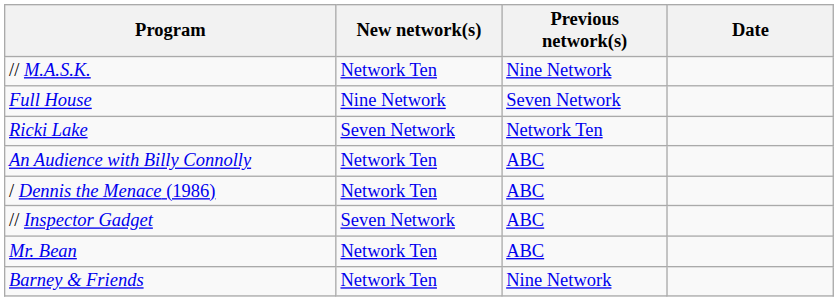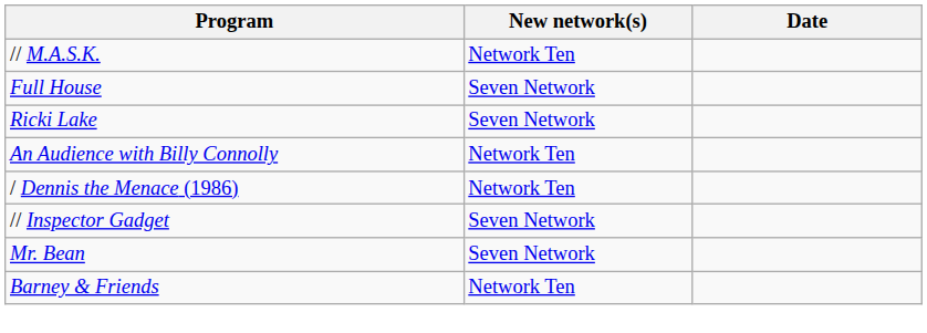 <table class="wikitable sortable" width="100%" style="font-size:87%;">
 <tr bgcolor="#efefef">
 <th width=40%>Program</th>
 <th width=20%>New network(s)</th>
-<th width=20%>Previous network(s)</th>
 <th width=20%>Date</th>
 </tr>
 <tr>
 <td>// <em><a href='#'>M.A.S.K.</a></em></td>
 <td><a href='#'>Network Ten</a></td>
-<td><a href='#'>Nine Network</a></td>
 <td></td>
 </tr>
 <tr>
 <td> <em><a href='#'>Full House</a></em></td>
-<td><a href='#'>Nine Network</a></td>
 <td><a href='#'>Seven Network</a></td>
 <td></td>
 </tr>
 <tr>
 <td> <em><a href='#'>Ricki Lake</a></em></td>
 <td><a href='#'>Seven Network</a></td>
-<td><a href='#'>Network Ten</a></td>
 <td></td>
 </tr>
 <tr>
 <td> <em><a href='#'>An Audience with Billy Connolly</a></em></td>
 <td><a href='#'>Network Ten</a></td>
-<td><a href='#'>ABC</a></td>
 <td></td>
 </tr>
 <tr>
 <td>/ <a href='#'><em>Dennis the Menace</em> (1986)</a></td>
 <td><a href='#'>Network Ten</a></td>
-<td><a href='#'>ABC</a></td>
 <td></td>
 </tr>
 <tr>
 <td>// <em><a href='#'>Inspector Gadget</a></em></td>
 <td><a href='#'>Seven Network</a></td>
-<td><a href='#'>ABC</a></td>
 <td></td>
 </tr>
 <tr>
 <td> <em><a href='#'>Mr. Bean</a></em></td>
-<td><a href='#'>Network Ten</a></td>
-<td><a href='#'>ABC</a></td>
+<td><a href='#'>Seven Network</a></td>
 <td></td>
 </tr>
 <tr>
 <td> <em><a href='#'>Barney & Friends</a></em></td>
 <td><a href='#'>Network Ten</a></td>
-<td><a href='#'>Nine Network</a></td>
 <td></td>
 </tr>
 </table>
